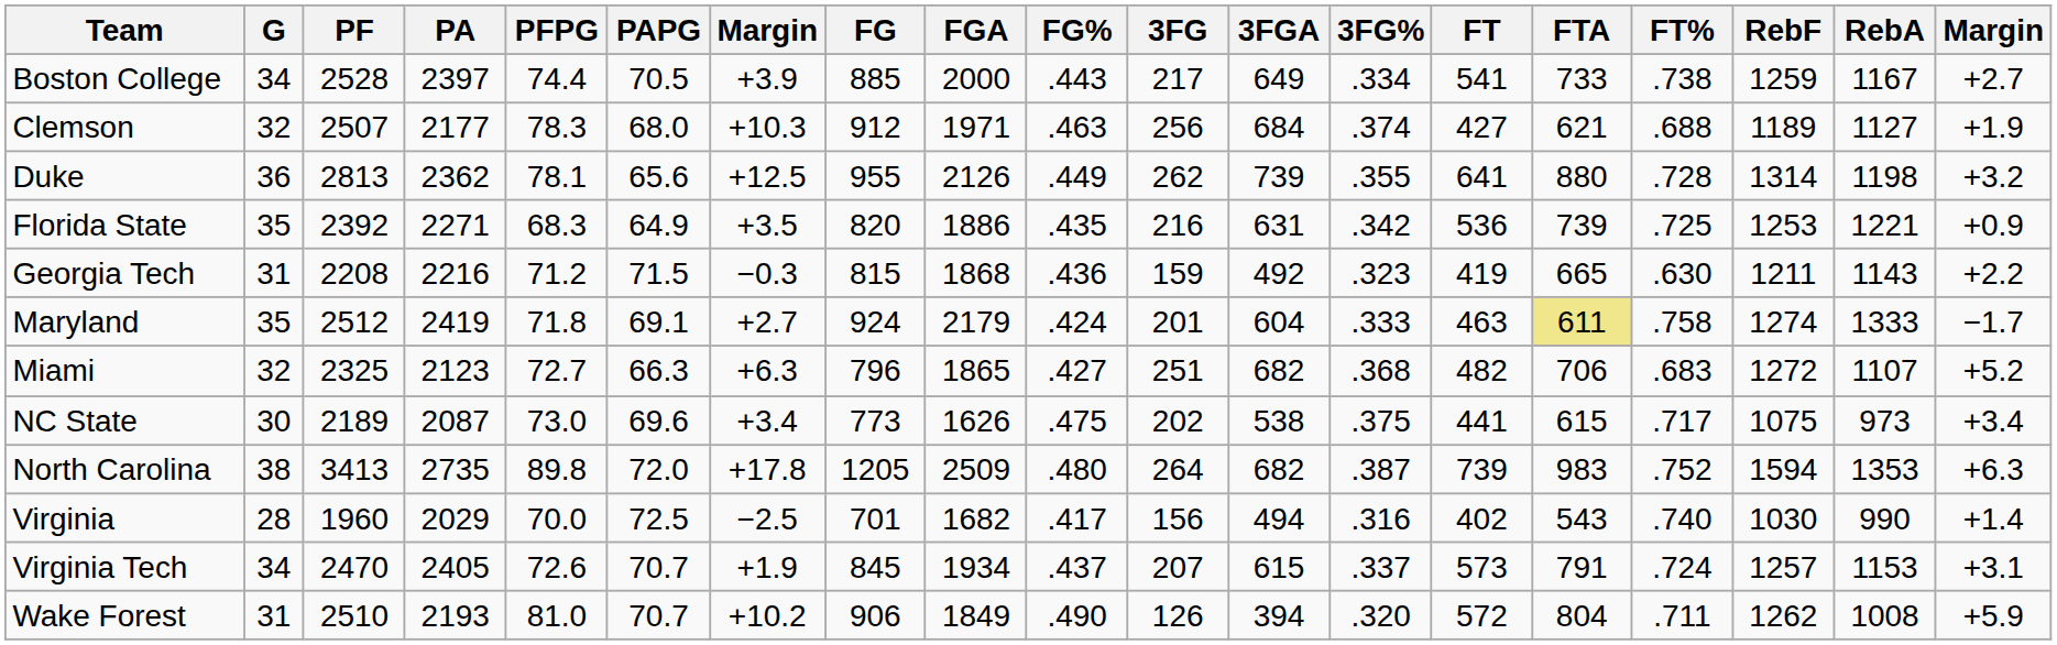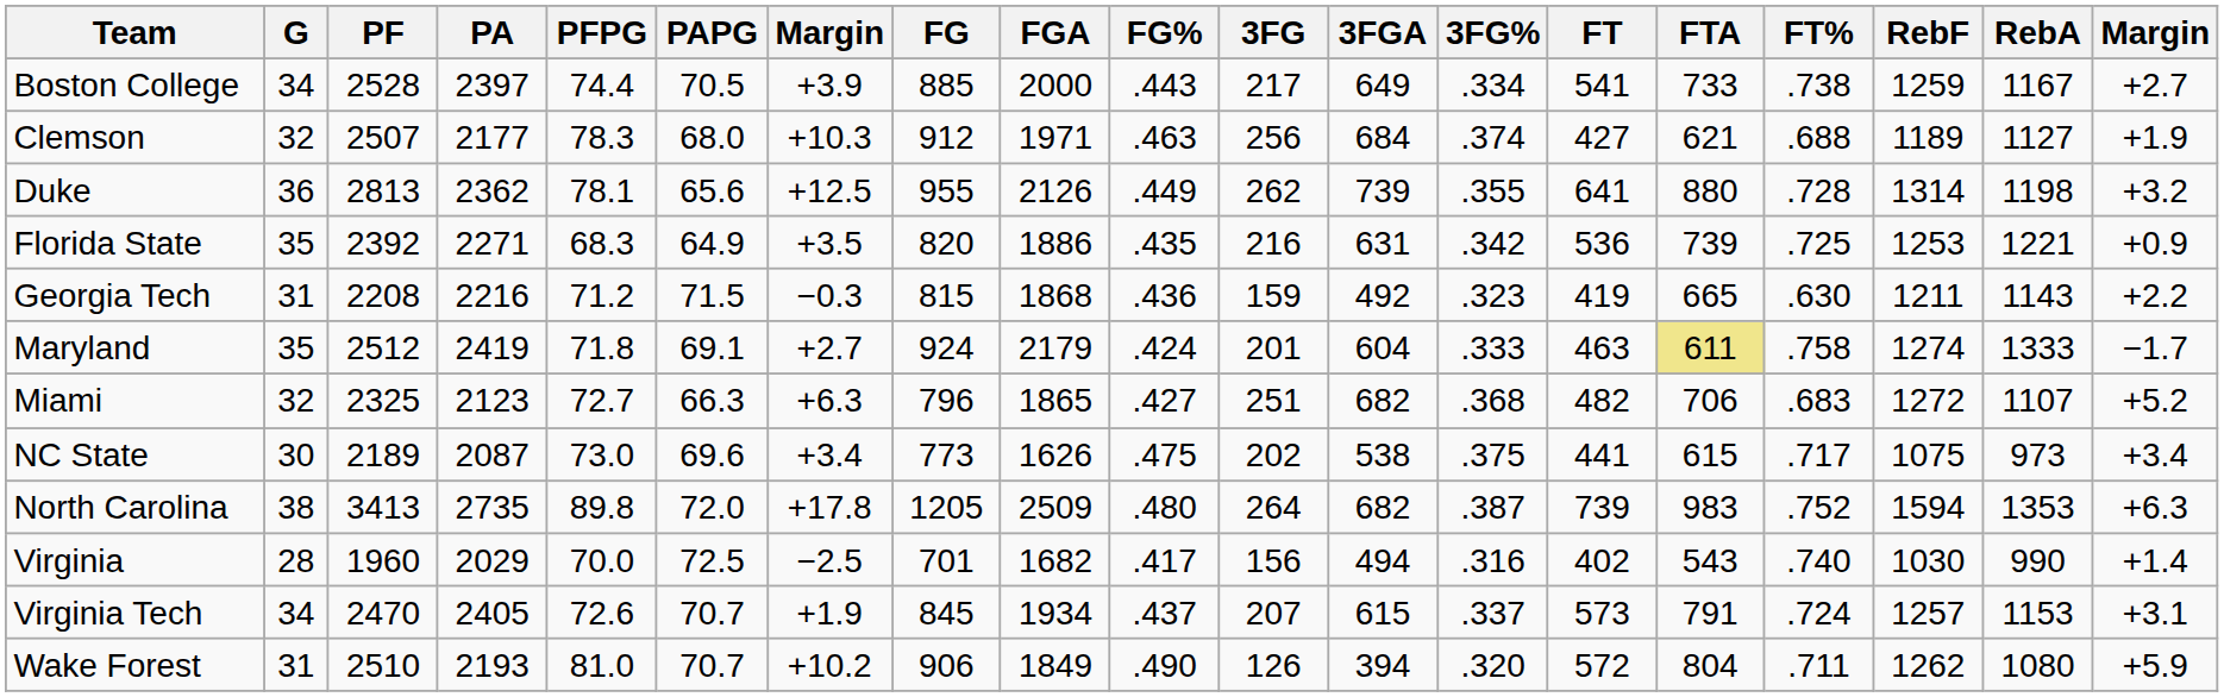 <table class="wikitable sortable" width=80% style="font-size: 95%; text-align:center">
 <tr>
 <th width="12%">Team</th>
 <th width="3%">G<br></th>
 <th width="5%">PF<br></th>
 <th width="5%">PA<br></th>
 <th width="5%">PFPG<br></th>
 <th width="5%">PAPG<br></th>
 <th width="5%">Margin<br></th>
 <th width="5%">FG<br></th>
 <th width="5%">FGA<br></th>
 <th width="5%">FG%<br></th>
 <th width="5%">3FG<br></th>
 <th width="5%">3FGA<br></th>
 <th width="5%">3FG%<br></th>
 <th width="5%">FT<br></th>
 <th width="5%">FTA<br></th>
 <th width="5%">FT%<br></th>
 <th width="5%">RebF<br></th>
 <th width="5%">RebA<br></th>
 <th width="5%">Margin<br></th>
 </tr>
 <tr>
 <td style="text-align:left">Boston College</td>
 <td>34</td>
 <td>2528</td>
 <td>2397</td>
 <td>74.4</td>
 <td>70.5</td>
 <td>+3.9</td>
 <td>885</td>
 <td>2000</td>
 <td>.443</td>
 <td>217</td>
 <td>649</td>
 <td>.334</td>
 <td>541</td>
 <td>733</td>
 <td>.738</td>
 <td>1259</td>
 <td>1167</td>
 <td>+2.7</td>
 </tr>
 <tr>
 <td style="text-align:left">Clemson</td>
 <td>32</td>
 <td>2507</td>
 <td>2177</td>
 <td>78.3</td>
 <td>68.0</td>
 <td>+10.3</td>
 <td>912</td>
 <td>1971</td>
 <td>.463</td>
 <td>256</td>
 <td>684</td>
 <td>.374</td>
 <td>427</td>
 <td>621</td>
 <td>.688</td>
 <td>1189</td>
 <td>1127</td>
 <td>+1.9</td>
 </tr>
 <tr>
 <td style="text-align:left">Duke</td>
 <td>36</td>
 <td>2813</td>
 <td>2362</td>
 <td>78.1</td>
 <td>65.6</td>
 <td>+12.5</td>
 <td>955</td>
 <td>2126</td>
 <td>.449</td>
 <td>262</td>
 <td>739</td>
 <td>.355</td>
 <td>641</td>
 <td>880</td>
 <td>.728</td>
 <td>1314</td>
 <td>1198</td>
 <td>+3.2</td>
 </tr>
 <tr>
 <td style="text-align:left">Florida State</td>
 <td>35</td>
 <td>2392</td>
 <td>2271</td>
 <td>68.3</td>
 <td>64.9</td>
 <td>+3.5</td>
 <td>820</td>
 <td>1886</td>
 <td>.435</td>
 <td>216</td>
 <td>631</td>
 <td>.342</td>
 <td>536</td>
 <td>739</td>
 <td>.725</td>
 <td>1253</td>
 <td>1221</td>
 <td>+0.9</td>
 </tr>
 <tr>
 <td style="text-align:left">Georgia Tech</td>
 <td>31</td>
 <td>2208</td>
 <td>2216</td>
 <td>71.2</td>
 <td>71.5</td>
 <td>−0.3</td>
 <td>815</td>
 <td>1868</td>
 <td>.436</td>
 <td>159</td>
 <td>492</td>
 <td>.323</td>
 <td>419</td>
 <td>665</td>
 <td>.630</td>
 <td>1211</td>
 <td>1143</td>
 <td>+2.2</td>
 </tr>
 <tr>
 <td style="text-align:left">Maryland</td>
 <td>35</td>
 <td>2512</td>
 <td>2419</td>
 <td>71.8</td>
 <td>69.1</td>
 <td>+2.7</td>
 <td>924</td>
 <td>2179</td>
 <td>.424</td>
 <td>201</td>
 <td>604</td>
 <td>.333</td>
 <td>463</td>
 <td style="background: khaki;">611</td>
 <td>.758</td>
 <td>1274</td>
 <td>1333</td>
 <td>−1.7</td>
 </tr>
 <tr>
 <td style="text-align:left">Miami</td>
 <td>32</td>
 <td>2325</td>
 <td>2123</td>
 <td>72.7</td>
 <td>66.3</td>
 <td>+6.3</td>
 <td>796</td>
 <td>1865</td>
 <td>.427</td>
 <td>251</td>
 <td>682</td>
 <td>.368</td>
 <td>482</td>
 <td>706</td>
 <td>.683</td>
 <td>1272</td>
 <td>1107</td>
 <td>+5.2</td>
 </tr>
 <tr>
 <td style="text-align:left">NC State</td>
 <td>30</td>
 <td>2189</td>
 <td>2087</td>
 <td>73.0</td>
 <td>69.6</td>
 <td>+3.4</td>
 <td>773</td>
 <td>1626</td>
 <td>.475</td>
 <td>202</td>
 <td>538</td>
 <td>.375</td>
 <td>441</td>
 <td>615</td>
 <td>.717</td>
 <td>1075</td>
 <td>973</td>
 <td>+3.4</td>
 </tr>
 <tr>
 <td style="text-align:left">North Carolina</td>
 <td>38</td>
 <td>3413</td>
 <td>2735</td>
 <td>89.8</td>
 <td>72.0</td>
 <td>+17.8</td>
 <td>1205</td>
 <td>2509</td>
 <td>.480</td>
 <td>264</td>
 <td>682</td>
 <td>.387</td>
 <td>739</td>
 <td>983</td>
 <td>.752</td>
 <td>1594</td>
 <td>1353</td>
 <td>+6.3</td>
 </tr>
 <tr>
 <td style="text-align:left">Virginia</td>
 <td>28</td>
 <td>1960</td>
 <td>2029</td>
 <td>70.0</td>
 <td>72.5</td>
 <td>−2.5</td>
 <td>701</td>
 <td>1682</td>
 <td>.417</td>
 <td>156</td>
 <td>494</td>
 <td>.316</td>
 <td>402</td>
 <td>543</td>
 <td>.740</td>
 <td>1030</td>
 <td>990</td>
 <td>+1.4</td>
 </tr>
 <tr>
 <td style="text-align:left">Virginia Tech</td>
 <td>34</td>
 <td>2470</td>
 <td>2405</td>
 <td>72.6</td>
 <td>70.7</td>
 <td>+1.9</td>
 <td>845</td>
 <td>1934</td>
 <td>.437</td>
 <td>207</td>
 <td>615</td>
 <td>.337</td>
 <td>573</td>
 <td>791</td>
 <td>.724</td>
 <td>1257</td>
 <td>1153</td>
 <td>+3.1</td>
 </tr>
 <tr>
 <td style="text-align:left">Wake Forest</td>
 <td>31</td>
 <td>2510</td>
 <td>2193</td>
 <td>81.0</td>
 <td>70.7</td>
 <td>+10.2</td>
 <td>906</td>
 <td>1849</td>
 <td>.490</td>
 <td>126</td>
 <td>394</td>
 <td>.320</td>
 <td>572</td>
 <td>804</td>
 <td>.711</td>
 <td>1262</td>
-<td>1008</td>
+<td>1080</td>
 <td>+5.9</td>
 </tr>
 </table>
